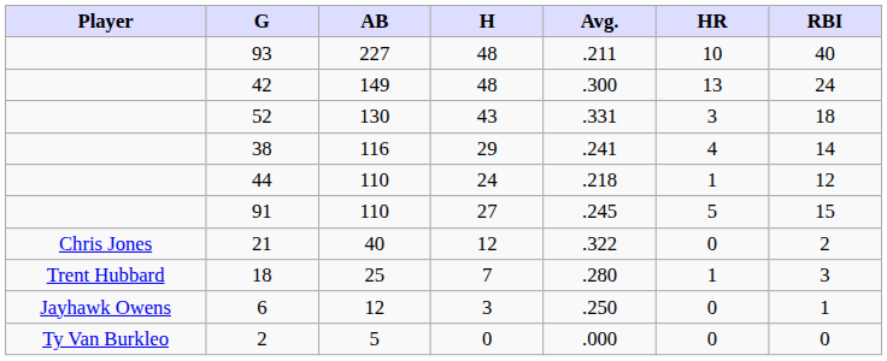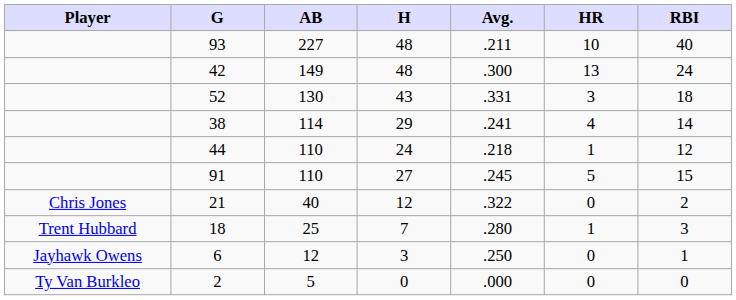 <table class="wikitable sortable">
 <tr>
 <th style="background:#ddf; width:16%;">Player</th>
 <th style="background:#ddf; width:9%;">G</th>
 <th style="background:#ddf; width:9%;">AB</th>
 <th style="background:#ddf; width:9%;">H</th>
 <th style="background:#ddf; width:9%;">Avg.</th>
 <th style="background:#ddf; width:9%;">HR</th>
 <th style="background:#ddf; width:9%;">RBI</th>
 </tr>
 <tr style="text-align:center;">
 <td></td>
 <td>93</td>
 <td>227</td>
 <td>48</td>
 <td>.211</td>
 <td>10</td>
 <td>40</td>
 </tr>
 <tr style="text-align:center;">
 <td></td>
 <td>42</td>
 <td>149</td>
 <td>48</td>
 <td>.300</td>
 <td>13</td>
 <td>24</td>
 </tr>
 <tr style="text-align:center;">
 <td></td>
 <td>52</td>
 <td>130</td>
 <td>43</td>
 <td>.331</td>
 <td>3</td>
 <td>18</td>
 </tr>
 <tr style="text-align:center;">
 <td></td>
 <td>38</td>
-<td>116</td>
+<td>114</td>
 <td>29</td>
 <td>.241</td>
 <td>4</td>
 <td>14</td>
 </tr>
 <tr style="text-align:center;">
 <td></td>
 <td>44</td>
 <td>110</td>
 <td>24</td>
 <td>.218</td>
 <td>1</td>
 <td>12</td>
 </tr>
 <tr style="text-align:center;">
 <td></td>
 <td>91</td>
 <td>110</td>
 <td>27</td>
 <td>.245</td>
 <td>5</td>
 <td>15</td>
 </tr>
 <tr align=center>
 <td><a href='#'>Chris Jones</a></td>
 <td>21</td>
 <td>40</td>
 <td>12</td>
 <td>.322</td>
 <td>0</td>
 <td>2</td>
 </tr>
 <tr align=center>
 <td><a href='#'>Trent Hubbard</a></td>
 <td>18</td>
 <td>25</td>
 <td>7</td>
 <td>.280</td>
 <td>1</td>
 <td>3</td>
 </tr>
 <tr align=center>
 <td><a href='#'>Jayhawk Owens</a></td>
 <td>6</td>
 <td>12</td>
 <td>3</td>
 <td>.250</td>
 <td>0</td>
 <td>1</td>
 </tr>
 <tr align=center>
 <td><a href='#'>Ty Van Burkleo</a></td>
 <td>2</td>
 <td>5</td>
 <td>0</td>
 <td>.000</td>
 <td>0</td>
 <td>0</td>
 </tr>
 </table>
